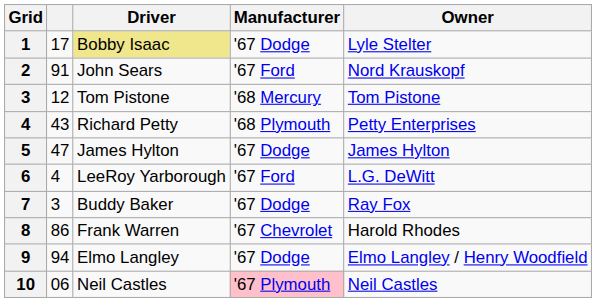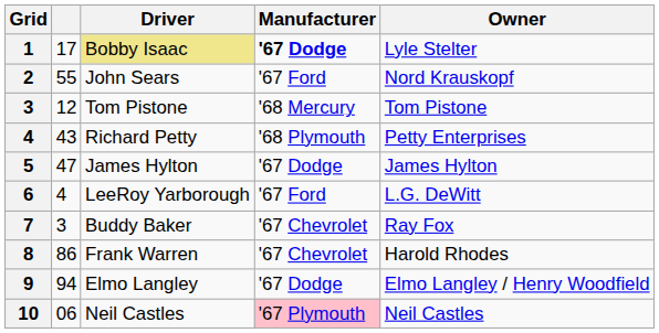 <table class="wikitable">
 <tr>
 <th>Grid</th>
 <th></th>
 <th>Driver</th>
 <th>Manufacturer</th>
 <th>Owner</th>
 </tr>
 <tr>
 <th>1</th>
 <td>17</td>
 <td style="background: khaki;">Bobby Isaac</td>
-<td>'67 <a href='#'>Dodge</a></td>
+<td><strong>'67 <a href='#'>Dodge</a></strong></td>
 <td><a href='#'>Lyle Stelter</a></td>
 </tr>
 <tr>
 <th>2</th>
-<td>91</td>
+<td>55</td>
 <td>John Sears</td>
 <td>'67 <a href='#'>Ford</a></td>
 <td><a href='#'>Nord Krauskopf</a></td>
 </tr>
 <tr>
 <th>3</th>
 <td>12</td>
 <td>Tom Pistone</td>
 <td>'68 <a href='#'>Mercury</a></td>
 <td><a href='#'>Tom Pistone</a></td>
 </tr>
 <tr>
 <th>4</th>
 <td>43</td>
 <td>Richard Petty</td>
 <td>'68 <a href='#'>Plymouth</a></td>
 <td><a href='#'>Petty Enterprises</a></td>
 </tr>
 <tr>
 <th>5</th>
 <td>47</td>
 <td>James Hylton</td>
 <td>'67 <a href='#'>Dodge</a></td>
 <td><a href='#'>James Hylton</a></td>
 </tr>
 <tr>
 <th>6</th>
 <td>4</td>
 <td>LeeRoy Yarborough</td>
 <td>'67 <a href='#'>Ford</a></td>
 <td><a href='#'>L.G. DeWitt</a></td>
 </tr>
 <tr>
 <th>7</th>
 <td>3</td>
 <td>Buddy Baker</td>
-<td>'67 <a href='#'>Dodge</a></td>
+<td>'67 <a href='#'>Chevrolet</a></td>
 <td><a href='#'>Ray Fox</a></td>
 </tr>
 <tr>
 <th>8</th>
 <td>86</td>
 <td>Frank Warren</td>
 <td>'67 <a href='#'>Chevrolet</a></td>
 <td>Harold Rhodes</td>
 </tr>
 <tr>
 <th>9</th>
 <td>94</td>
 <td>Elmo Langley</td>
 <td>'67 <a href='#'>Dodge</a></td>
 <td><a href='#'>Elmo Langley</a> / <a href='#'>Henry Woodfield</a></td>
 </tr>
 <tr>
 <th>10</th>
 <td>06</td>
 <td>Neil Castles</td>
 <td style="background: pink;">'67 <a href='#'>Plymouth</a></td>
 <td><a href='#'>Neil Castles</a></td>
 </tr>
 </table>
